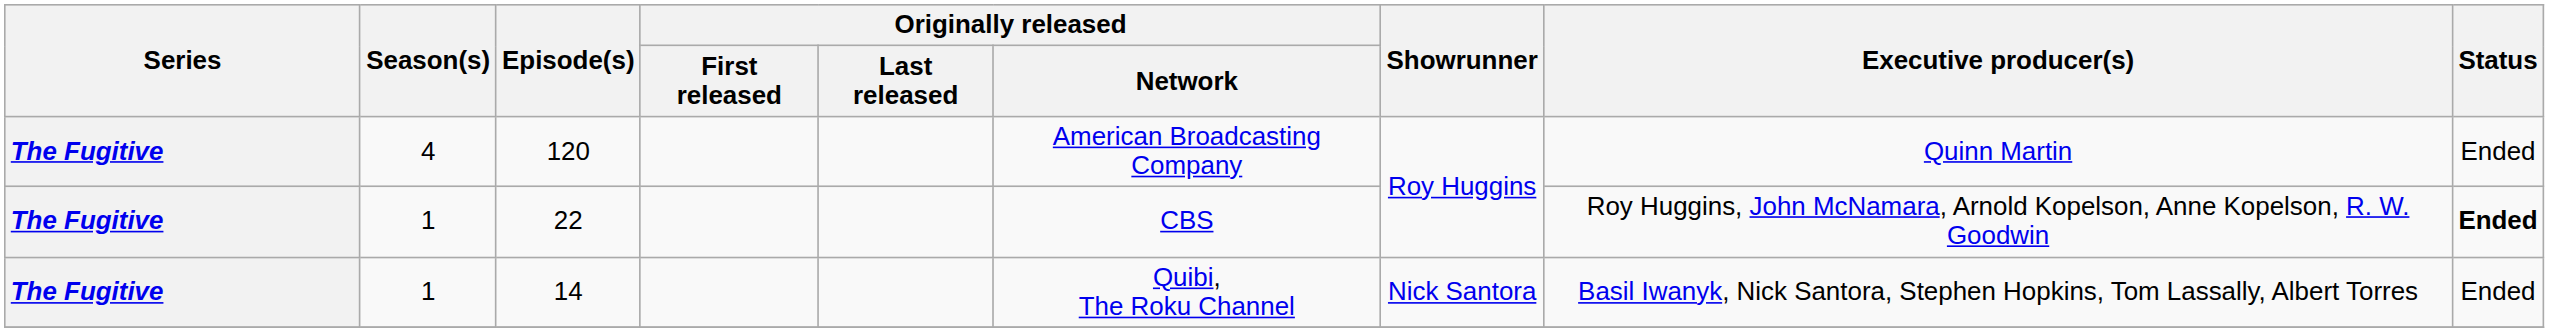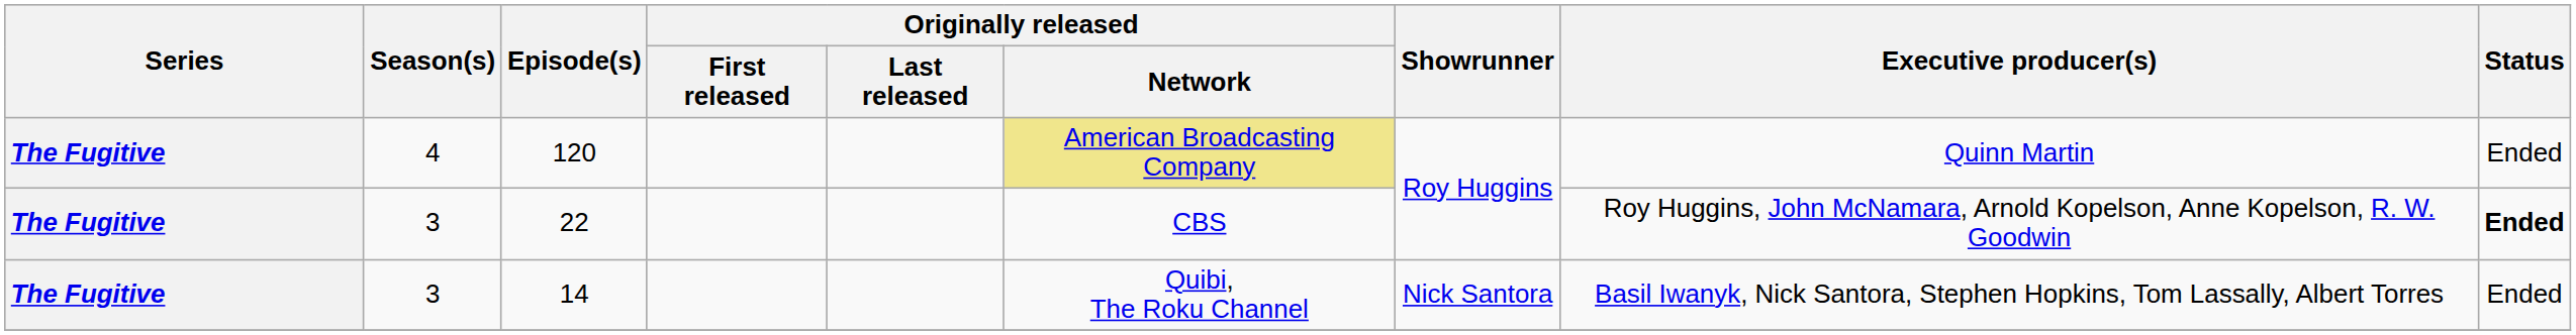 <table class="wikitable plainrowheaders" style="text-align:center; width:99%;">
 <tr>
 <th scope="col" style="width:14%;" rowspan="2">Series</th>
 <th scope="col" rowspan="2">Season(s)</th>
 <th scope="col" rowspan="2">Episode(s)</th>
 <th scope="col" colspan="3">Originally released</th>
 <th scope="col" rowspan="2">Showrunner</th>
 <th scope="col" rowspan="2">Executive producer(s)</th>
 <th scope="col" rowspan="2">Status</th>
 </tr>
 <tr>
 <th>First released</th>
 <th>Last released</th>
 <th>Network</th>
 </tr>
 <tr>
 <th scope="row" style="text-align:left"><em><a href='#'>The Fugitive</a></em> </th>
 <td>4</td>
 <td>120</td>
 <td></td>
 <td></td>
-<td><a href='#'>American Broadcasting Company</a></td>
+<td style="background: khaki;"><a href='#'>American Broadcasting Company</a></td>
 <td rowspan="2"><a href='#'>Roy Huggins</a></td>
 <td><a href='#'>Quinn Martin</a></td>
 <td>Ended</td>
 </tr>
 <tr>
 <th scope="row" style="text-align:left"><em><a href='#'>The Fugitive</a></em> </th>
-<td>1</td>
+<td>3</td>
 <td>22</td>
 <td></td>
 <td></td>
 <td><a href='#'>CBS</a></td>
 <td>Roy Huggins, <a href='#'>John McNamara</a>, Arnold Kopelson, Anne Kopelson, <a href='#'>R. W. Goodwin</a></td>
 <td><strong>Ended</strong></td>
 </tr>
 <tr>
 <th scope="row" style="text-align:left"><em><a href='#'>The Fugitive</a></em> </th>
-<td>1</td>
+<td>3</td>
 <td>14</td>
 <td></td>
 <td></td>
 <td><a href='#'>Quibi</a>, <br><a href='#'>The Roku Channel</a></td>
 <td><a href='#'>Nick Santora</a></td>
 <td><a href='#'>Basil Iwanyk</a>, Nick Santora, Stephen Hopkins, Tom Lassally, Albert Torres</td>
 <td>Ended</td>
 </tr>
 <tr>
 </tr>
 </table>
